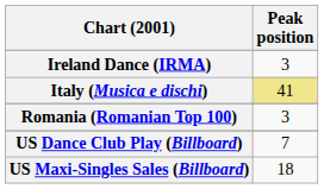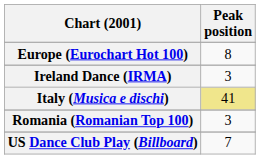 <table class="wikitable sortable plainrowheaders" style="text-align:center">
 <tr>
 <th scope="col">Chart (2001)</th>
 <th scope="col">Peak<br>position</th>
 </tr>
 <tr>
 </tr>
 <tr>
 </tr>
 <tr>
 </tr>
 <tr>
 </tr>
 <tr>
+</tr>
+<tr>
+<th scope="row">Europe (<a href='#'>Eurochart Hot 100</a>)</th>
+<td>8</td>
 </tr>
 <tr>
 </tr>
 <tr>
 </tr>
 <tr>
 </tr>
 <tr>
 <th scope="row">Ireland Dance (<a href='#'>IRMA</a>)</th>
 <td>3</td>
 </tr>
 <tr>
 <th scope="row">Italy (<em><a href='#'>Musica e dischi</a></em>)</th>
 <td style="background: khaki;">41</td>
 </tr>
 <tr>
 </tr>
 <tr>
 </tr>
 <tr>
 </tr>
 <tr>
 <th scope="row">Romania (<a href='#'>Romanian Top 100</a>)</th>
 <td>3</td>
 </tr>
 <tr>
 </tr>
 <tr>
 </tr>
 <tr>
 </tr>
 <tr>
 </tr>
 <tr>
 </tr>
 <tr>
 <th scope="row">US <a href='#'>Dance Club Play</a> (<em><a href='#'>Billboard</a></em>)</th>
 <td>7</td>
 </tr>
-<tr>
-<th scope="row">US <a href='#'>Maxi-Singles Sales</a> (<em><a href='#'>Billboard</a></em>)</th>
-<td>18</td>
-</tr>
 </table>
